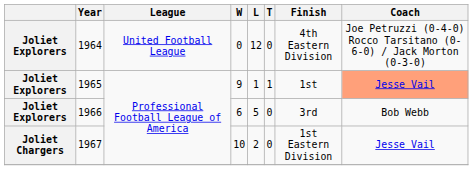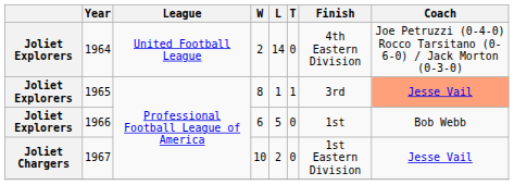 <table class="wikitable">
 <tr>
 <th></th>
 <th>Year</th>
 <th>League</th>
 <th>W</th>
 <th>L</th>
 <th>T</th>
 <th>Finish</th>
 <th>Coach</th>
 </tr>
 <tr align=center>
 <th>Joliet Explorers</th>
 <td>1964</td>
 <td><a href='#'>United Football League</a></td>
-<td>0</td>
-<td>12</td>
+<td>2</td>
+<td>14</td>
 <td>0</td>
 <td>4th<br> Eastern Division</td>
 <td>Joe Petruzzi (0-4-0)<br> Rocco Tarsitano (0-6-0) / Jack Morton (0-3-0)</td>
 </tr>
 <tr align=center>
 <th>Joliet Explorers</th>
 <td>1965</td>
 <td rowspan=3><a href='#'>Professional Football League of America</a></td>
-<td>9</td>
+<td>8</td>
 <td>1</td>
 <td>1</td>
-<td>1st</td>
+<td>3rd</td>
 <td style="background: lightsalmon;"><a href='#'>Jesse Vail</a></td>
 </tr>
 <tr align=center>
 <th>Joliet Explorers</th>
 <td>1966</td>
 <td>6</td>
 <td>5</td>
 <td>0</td>
-<td>3rd</td>
+<td>1st</td>
 <td>Bob Webb</td>
 </tr>
 <tr align=center>
 <th>Joliet Chargers</th>
 <td>1967</td>
 <td>10</td>
 <td>2</td>
 <td>0</td>
 <td>1st<br> Eastern Division</td>
 <td><a href='#'>Jesse Vail</a></td>
 </tr>
 <tr align=center>
 </tr>
 </table>
